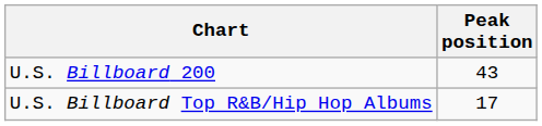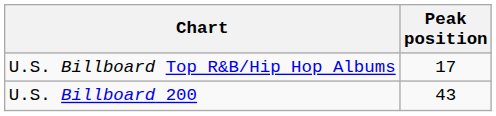 <table class="wikitable sortable">
 <tr>
 <th align="left">Chart</th>
 <th align="center">Peak<br>position</th>
 </tr>
 <tr>
+<td align="left">U.S. <em>Billboard</em> <a href='#'>Top R&B/Hip Hop Albums</a></td>
+<td align="center">17</td>
+</tr>
+<tr>
 <td align="left">U.S. <a href='#'><em>Billboard</em> 200</a></td>
 <td align="center">43</td>
 </tr>
-<tr>
-<td align="left">U.S. <em>Billboard</em> <a href='#'>Top R&B/Hip Hop Albums</a></td>
-<td align="center">17</td>
-</tr>
 </table>
